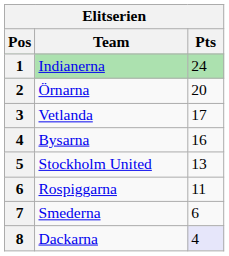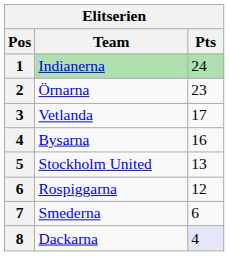 <table class="wikitable">
 <tr>
 <th colspan="3">Elitserien</th>
 </tr>
 <tr>
 <th width=20>Pos</th>
 <th width=150>Team</th>
 <th width=30>Pts</th>
 </tr>
 <tr style="background:#ACE1AF;">
 <th>1</th>
 <td><a href='#'>Indianerna</a></td>
 <td>24</td>
 </tr>
 <tr>
 <th>2</th>
 <td><a href='#'>Örnarna</a></td>
-<td>20</td>
+<td>23</td>
 </tr>
 <tr>
 <th>3</th>
 <td><a href='#'>Vetlanda</a></td>
 <td>17</td>
 </tr>
 <tr>
 <th>4</th>
 <td><a href='#'>Bysarna</a></td>
 <td>16</td>
 </tr>
 <tr>
 <th>5</th>
 <td><a href='#'>Stockholm United</a></td>
 <td>13</td>
 </tr>
 <tr>
 <th>6</th>
 <td><a href='#'>Rospiggarna</a></td>
-<td>11</td>
+<td>12</td>
 </tr>
 <tr>
 <th>7</th>
 <td><a href='#'>Smederna</a></td>
 <td>6</td>
 </tr>
 <tr>
 <th>8</th>
 <td><a href='#'>Dackarna</a></td>
 <td style="background: lavender;">4</td>
 </tr>
 </table>
